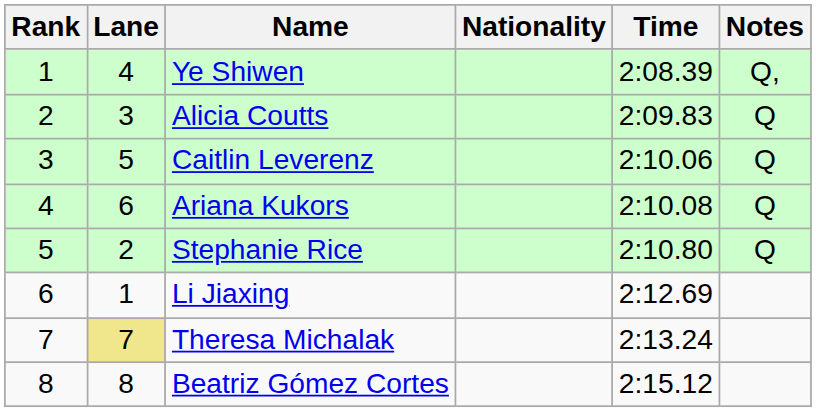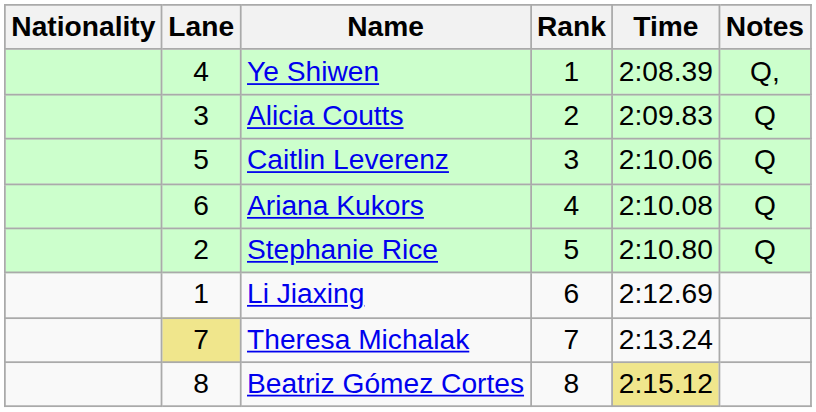 <table class="wikitable sortable" style="text-align:center">
 <tr>
-<th>Rank</th>
+<th>Nationality</th>
 <th>Lane</th>
 <th>Name</th>
-<th>Nationality</th>
+<th>Rank</th>
 <th>Time</th>
 <th>Notes</th>
 </tr>
 <tr bgcolor=ccffcc>
-<td>1</td>
+<td align=left></td>
 <td>4</td>
 <td align=left><a href='#'>Ye Shiwen</a></td>
-<td align=left></td>
+<td>1</td>
 <td>2:08.39</td>
 <td>Q, </td>
 </tr>
 <tr bgcolor=ccffcc>
-<td>2</td>
+<td align=left></td>
 <td>3</td>
 <td align=left><a href='#'>Alicia Coutts</a></td>
-<td align=left></td>
+<td>2</td>
 <td>2:09.83</td>
 <td>Q</td>
 </tr>
 <tr bgcolor=ccffcc>
-<td>3</td>
+<td align=left></td>
 <td>5</td>
 <td align=left><a href='#'>Caitlin Leverenz</a></td>
-<td align=left></td>
+<td>3</td>
 <td>2:10.06</td>
 <td>Q</td>
 </tr>
 <tr bgcolor=ccffcc>
-<td>4</td>
+<td align=left></td>
 <td>6</td>
 <td align=left><a href='#'>Ariana Kukors</a></td>
-<td align=left></td>
+<td>4</td>
 <td>2:10.08</td>
 <td>Q</td>
 </tr>
 <tr bgcolor=ccffcc>
-<td>5</td>
+<td align=left></td>
 <td>2</td>
 <td align=left><a href='#'>Stephanie Rice</a></td>
-<td align=left></td>
+<td>5</td>
 <td>2:10.80</td>
 <td>Q</td>
 </tr>
 <tr>
-<td>6</td>
+<td align=left></td>
 <td>1</td>
 <td align=left><a href='#'>Li Jiaxing</a></td>
-<td align=left></td>
+<td>6</td>
 <td>2:12.69</td>
 <td></td>
 </tr>
 <tr>
-<td>7</td>
+<td align=left></td>
 <td style="background: khaki;">7</td>
 <td align=left><a href='#'>Theresa Michalak</a></td>
-<td align=left></td>
+<td>7</td>
 <td>2:13.24</td>
 <td></td>
 </tr>
 <tr>
-<td>8</td>
+<td align=left></td>
 <td>8</td>
 <td align=left><a href='#'>Beatriz Gómez Cortes</a></td>
-<td align=left></td>
-<td>2:15.12</td>
+<td>8</td>
+<td style="background: khaki;">2:15.12</td>
 <td></td>
 </tr>
 </table>
